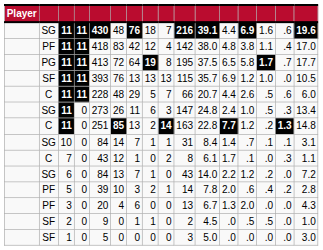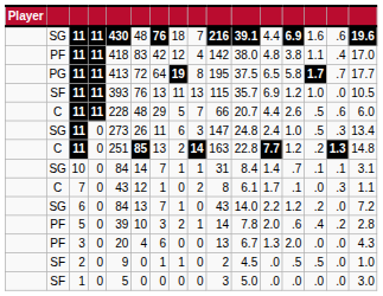 <table class="wikitable sortable" style="font-size: 95%; text-align:right;">
 <tr>
 <th style="background:#BA0C2F; color:#FFFFFF; border-top:#010101 3px solid; border-bottom:#010101 3px solid;">Player</th>
 <th style="background:#BA0C2F; color:#FFFFFF; border-top:#010101 3px solid; border-bottom:#010101 3px solid;"></th>
 <th style="background:#BA0C2F; color:#FFFFFF; border-top:#010101 3px solid; border-bottom:#010101 3px solid;"></th>
 <th style="background:#BA0C2F; color:#FFFFFF; border-top:#010101 3px solid; border-bottom:#010101 3px solid;"></th>
 <th style="background:#BA0C2F; color:#FFFFFF; border-top:#010101 3px solid; border-bottom:#010101 3px solid;"></th>
 <th style="background:#BA0C2F; color:#FFFFFF; border-top:#010101 3px solid; border-bottom:#010101 3px solid;"></th>
 <th style="background:#BA0C2F; color:#FFFFFF; border-top:#010101 3px solid; border-bottom:#010101 3px solid;"></th>
 <th style="background:#BA0C2F; color:#FFFFFF; border-top:#010101 3px solid; border-bottom:#010101 3px solid;"></th>
 <th style="background:#BA0C2F; color:#FFFFFF; border-top:#010101 3px solid; border-bottom:#010101 3px solid;"></th>
 <th style="background:#BA0C2F; color:#FFFFFF; border-top:#010101 3px solid; border-bottom:#010101 3px solid;"></th>
 <th style="background:#BA0C2F; color:#FFFFFF; border-top:#010101 3px solid; border-bottom:#010101 3px solid;"></th>
 <th style="background:#BA0C2F; color:#FFFFFF; border-top:#010101 3px solid; border-bottom:#010101 3px solid;"></th>
 <th style="background:#BA0C2F; color:#FFFFFF; border-top:#010101 3px solid; border-bottom:#010101 3px solid;"></th>
 <th style="background:#BA0C2F; color:#FFFFFF; border-top:#010101 3px solid; border-bottom:#010101 3px solid;"></th>
 <th style="background:#BA0C2F; color:#FFFFFF; border-top:#010101 3px solid; border-bottom:#010101 3px solid;"></th>
 <th style="background:#BA0C2F; color:#FFFFFF; border-top:#010101 3px solid; border-bottom:#010101 3px solid;"></th>
 </tr>
 <tr>
 <td style="text-align:left;"></td>
 <td style="text-align:center;">SG</td>
 <td style="background:#010101; color:#FFFFFF;"><strong>11</strong></td>
 <td style="background:#010101; color:#FFFFFF;"><strong>11</strong></td>
 <td style="background:#010101; color:#FFFFFF;"><strong>430</strong></td>
 <td>48</td>
 <td style="background:#010101; color:#FFFFFF;"><strong>76</strong></td>
 <td>18</td>
 <td>7</td>
 <td style="background:#010101; color:#FFFFFF;"><strong>216</strong></td>
 <td style="background:#010101; color:#FFFFFF;"><strong>39.1</strong></td>
 <td>4.4</td>
 <td style="background:#010101; color:#FFFFFF;"><strong>6.9</strong></td>
 <td>1.6</td>
 <td>.6</td>
 <td style="background:#010101; color:#FFFFFF;"><strong>19.6</strong></td>
 </tr>
 <tr>
 <td style="text-align:left;"></td>
 <td style="text-align:center;">PF</td>
 <td style="background:#010101; color:#FFFFFF;"><strong>11</strong></td>
 <td style="background:#010101; color:#FFFFFF;"><strong>11</strong></td>
 <td>418</td>
 <td>83</td>
 <td>42</td>
 <td>12</td>
 <td>4</td>
 <td>142</td>
 <td>38.0</td>
 <td>4.8</td>
 <td>3.8</td>
 <td>1.1</td>
 <td>.4</td>
 <td>17.0</td>
 </tr>
 <tr>
 <td style="text-align:left;"></td>
 <td style="text-align:center;">PG</td>
 <td style="background:#010101; color:#FFFFFF;"><strong>11</strong></td>
 <td style="background:#010101; color:#FFFFFF;"><strong>11</strong></td>
 <td>413</td>
 <td>72</td>
 <td>64</td>
 <td style="background:#010101; color:#FFFFFF;"><strong>19</strong></td>
 <td>8</td>
 <td>195</td>
 <td>37.5</td>
 <td>6.5</td>
 <td>5.8</td>
 <td style="background:#010101; color:#FFFFFF;"><strong>1.7</strong></td>
 <td>.7</td>
 <td>17.7</td>
 </tr>
 <tr>
 <td style="text-align:left;"></td>
 <td style="text-align:center;">SF</td>
 <td style="background:#010101; color:#FFFFFF;"><strong>11</strong></td>
 <td style="background:#010101; color:#FFFFFF;"><strong>11</strong></td>
 <td>393</td>
 <td>76</td>
 <td>13</td>
-<td>13</td>
+<td>11</td>
 <td>13</td>
 <td>115</td>
 <td>35.7</td>
 <td>6.9</td>
 <td>1.2</td>
 <td>1.0</td>
 <td>.0</td>
 <td>10.5</td>
 </tr>
 <tr>
 <td style="text-align:left;"></td>
 <td style="text-align:center;">C</td>
 <td style="background:#010101; color:#FFFFFF;"><strong>11</strong></td>
 <td style="background:#010101; color:#FFFFFF;"><strong>11</strong></td>
 <td>228</td>
 <td>48</td>
 <td>29</td>
 <td>5</td>
 <td>7</td>
 <td>66</td>
 <td>20.7</td>
 <td>4.4</td>
 <td>2.6</td>
 <td>.5</td>
 <td>.6</td>
 <td>6.0</td>
 </tr>
 <tr>
 <td style="text-align:left;"></td>
 <td style="text-align:center;">SG</td>
 <td style="background:#010101; color:#FFFFFF;"><strong>11</strong></td>
 <td>0</td>
 <td>273</td>
 <td>26</td>
 <td>11</td>
 <td>6</td>
 <td>3</td>
 <td>147</td>
 <td>24.8</td>
 <td>2.4</td>
 <td>1.0</td>
 <td>.5</td>
 <td>.3</td>
 <td>13.4</td>
 </tr>
 <tr>
 <td style="text-align:left;"></td>
 <td style="text-align:center;">C</td>
 <td style="background:#010101; color:#FFFFFF;"><strong>11</strong></td>
 <td>0</td>
 <td>251</td>
 <td style="background:#010101; color:#FFFFFF;"><strong>85</strong></td>
 <td>13</td>
 <td>2</td>
 <td style="background:#010101; color:#FFFFFF;"><strong>14</strong></td>
 <td>163</td>
 <td>22.8</td>
 <td style="background:#010101; color:#FFFFFF;"><strong>7.7</strong></td>
 <td>1.2</td>
 <td>.2</td>
 <td style="background:#010101; color:#FFFFFF;"><strong>1.3</strong></td>
 <td>14.8</td>
 </tr>
 <tr>
 <td style="text-align:left;"></td>
 <td style="text-align:center;">SG</td>
 <td>10</td>
 <td>0</td>
 <td>84</td>
 <td>14</td>
 <td>7</td>
 <td>1</td>
 <td>1</td>
 <td>31</td>
 <td>8.4</td>
 <td>1.4</td>
 <td>.7</td>
 <td>.1</td>
 <td>.1</td>
 <td>3.1</td>
 </tr>
 <tr>
 <td style="text-align:left;"></td>
 <td style="text-align:center;">C</td>
 <td>7</td>
 <td>0</td>
 <td>43</td>
 <td>12</td>
 <td>1</td>
 <td>0</td>
 <td>2</td>
 <td>8</td>
 <td>6.1</td>
 <td>1.7</td>
 <td>.1</td>
 <td>.0</td>
 <td>.3</td>
 <td>1.1</td>
 </tr>
 <tr>
 <td style="text-align:left;"></td>
 <td style="text-align:center;">SG</td>
 <td>6</td>
 <td>0</td>
 <td>84</td>
 <td>13</td>
 <td>7</td>
 <td>1</td>
 <td>0</td>
 <td>43</td>
 <td>14.0</td>
 <td>2.2</td>
 <td>1.2</td>
 <td>.2</td>
 <td>.0</td>
 <td>7.2</td>
 </tr>
 <tr>
 <td style="text-align:left;"></td>
 <td style="text-align:center;">PF</td>
 <td>5</td>
 <td>0</td>
 <td>39</td>
 <td>10</td>
 <td>3</td>
 <td>2</td>
 <td>1</td>
 <td>14</td>
 <td>7.8</td>
 <td>2.0</td>
 <td>.6</td>
 <td>.4</td>
 <td>.2</td>
 <td>2.8</td>
 </tr>
 <tr>
 <td style="text-align:left;"></td>
 <td style="text-align:center;">PF</td>
 <td>3</td>
 <td>0</td>
 <td>20</td>
 <td>4</td>
 <td>6</td>
 <td>0</td>
 <td>0</td>
 <td>13</td>
 <td>6.7</td>
 <td>1.3</td>
 <td>2.0</td>
 <td>.0</td>
 <td>.0</td>
 <td>4.3</td>
 </tr>
 <tr>
 <td style="text-align:left;"></td>
 <td style="text-align:center;">SF</td>
 <td>2</td>
 <td>0</td>
 <td>9</td>
 <td>0</td>
 <td>1</td>
 <td>1</td>
 <td>0</td>
 <td>2</td>
 <td>4.5</td>
 <td>.0</td>
 <td>.5</td>
 <td>.5</td>
 <td>.0</td>
 <td>1.0</td>
 </tr>
 <tr>
 <td style="text-align:left;"></td>
 <td style="text-align:center;">SF</td>
 <td>1</td>
 <td>0</td>
 <td>5</td>
 <td>0</td>
 <td>0</td>
 <td>0</td>
 <td>0</td>
 <td>3</td>
 <td>5.0</td>
 <td>.0</td>
 <td>.0</td>
 <td>.0</td>
 <td>.0</td>
 <td>3.0</td>
 </tr>
 </table>
